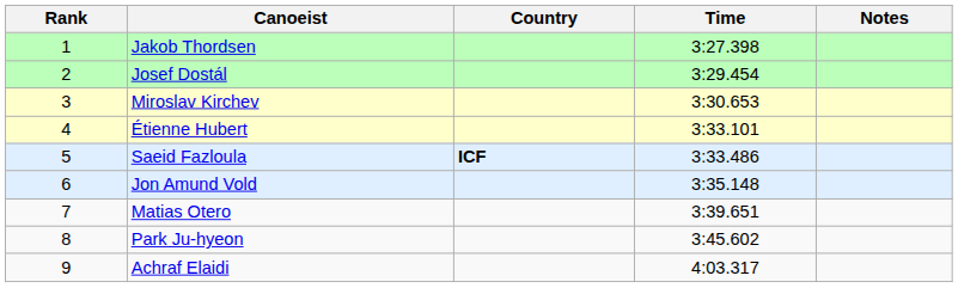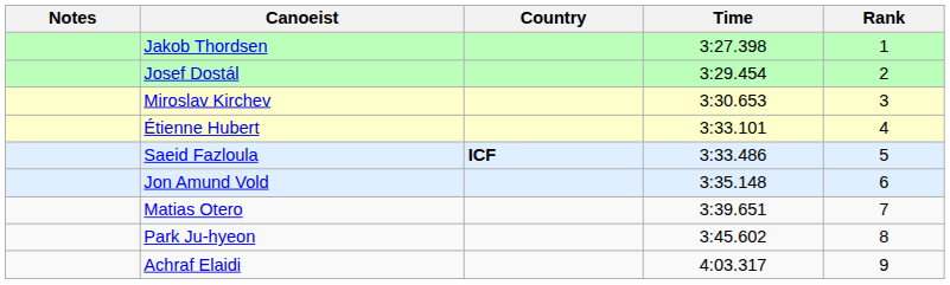 <table class="wikitable" style="text-align:center;width: 55%">
 <tr>
-<th>Rank</th>
+<th>Notes</th>
 <th>Canoeist</th>
 <th>Country</th>
 <th>Time</th>
-<th>Notes</th>
+<th>Rank</th>
 </tr>
 <tr bgcolor=bbffbb>
-<td>1</td>
+<td></td>
 <td align="left"><a href='#'>Jakob Thordsen</a></td>
 <td align="left"></td>
 <td>3:27.398</td>
-<td></td>
+<td>1</td>
 </tr>
 <tr bgcolor=bbffbb>
-<td>2</td>
+<td></td>
 <td align="left"><a href='#'>Josef Dostál</a></td>
 <td align="left"></td>
 <td>3:29.454</td>
-<td></td>
+<td>2</td>
 </tr>
 <tr bgcolor=ffffcc>
-<td>3</td>
+<td></td>
 <td align="left"><a href='#'>Miroslav Kirchev</a></td>
 <td align="left"></td>
 <td>3:30.653</td>
-<td></td>
+<td>3</td>
 </tr>
 <tr bgcolor=ffffcc>
-<td>4</td>
+<td></td>
 <td align="left"><a href='#'>Étienne Hubert</a></td>
 <td align="left"></td>
 <td>3:33.101</td>
-<td></td>
+<td>4</td>
 </tr>
 <tr bgcolor=dfefff>
-<td>5</td>
+<td></td>
 <td align="left"><a href='#'>Saeid Fazloula</a></td>
 <td align="left"><strong>ICF</strong></td>
 <td>3:33.486</td>
-<td></td>
+<td>5</td>
 </tr>
 <tr bgcolor=dfefff>
-<td>6</td>
+<td></td>
 <td align="left"><a href='#'>Jon Amund Vold</a></td>
 <td align="left"></td>
 <td>3:35.148</td>
-<td></td>
+<td>6</td>
 </tr>
 <tr>
-<td>7</td>
+<td></td>
 <td align="left"><a href='#'>Matias Otero</a></td>
 <td align="left"></td>
 <td>3:39.651</td>
-<td></td>
+<td>7</td>
 </tr>
 <tr>
-<td>8</td>
+<td></td>
 <td align="left"><a href='#'>Park Ju-hyeon</a></td>
 <td align="left"></td>
 <td>3:45.602</td>
-<td></td>
+<td>8</td>
 </tr>
 <tr>
-<td>9</td>
+<td></td>
 <td align="left"><a href='#'>Achraf Elaidi</a></td>
 <td align="left"></td>
 <td>4:03.317</td>
-<td></td>
+<td>9</td>
 </tr>
 </table>
